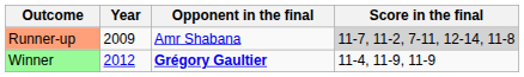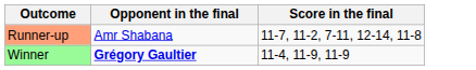 <table class="sortable wikitable">
 <tr>
 <th width="100">Outcome</th>
-<th width="50">Year</th>
 <th width="200">Opponent in the final</th>
 <th width="200">Score in the final</th>
 </tr>
 <tr>
 <td bgcolor="ffa07a">Runner-up</td>
-<td>2009</td>
 <td>   <a href='#'>Amr Shabana</a></td>
-<td style="background: lightgrey;">11-7, 11-2, 7-11, 12-14, 11-8</td>
+<td>11-7, 11-2, 7-11, 12-14, 11-8</td>
 </tr>
 <tr>
 <td bgcolor="98FB98">Winner</td>
-<td><a href='#'>2012</a></td>
 <td><strong>   <a href='#'>Grégory Gaultier</a></strong></td>
 <td>11-4, 11-9, 11-9</td>
 </tr>
 </table>
